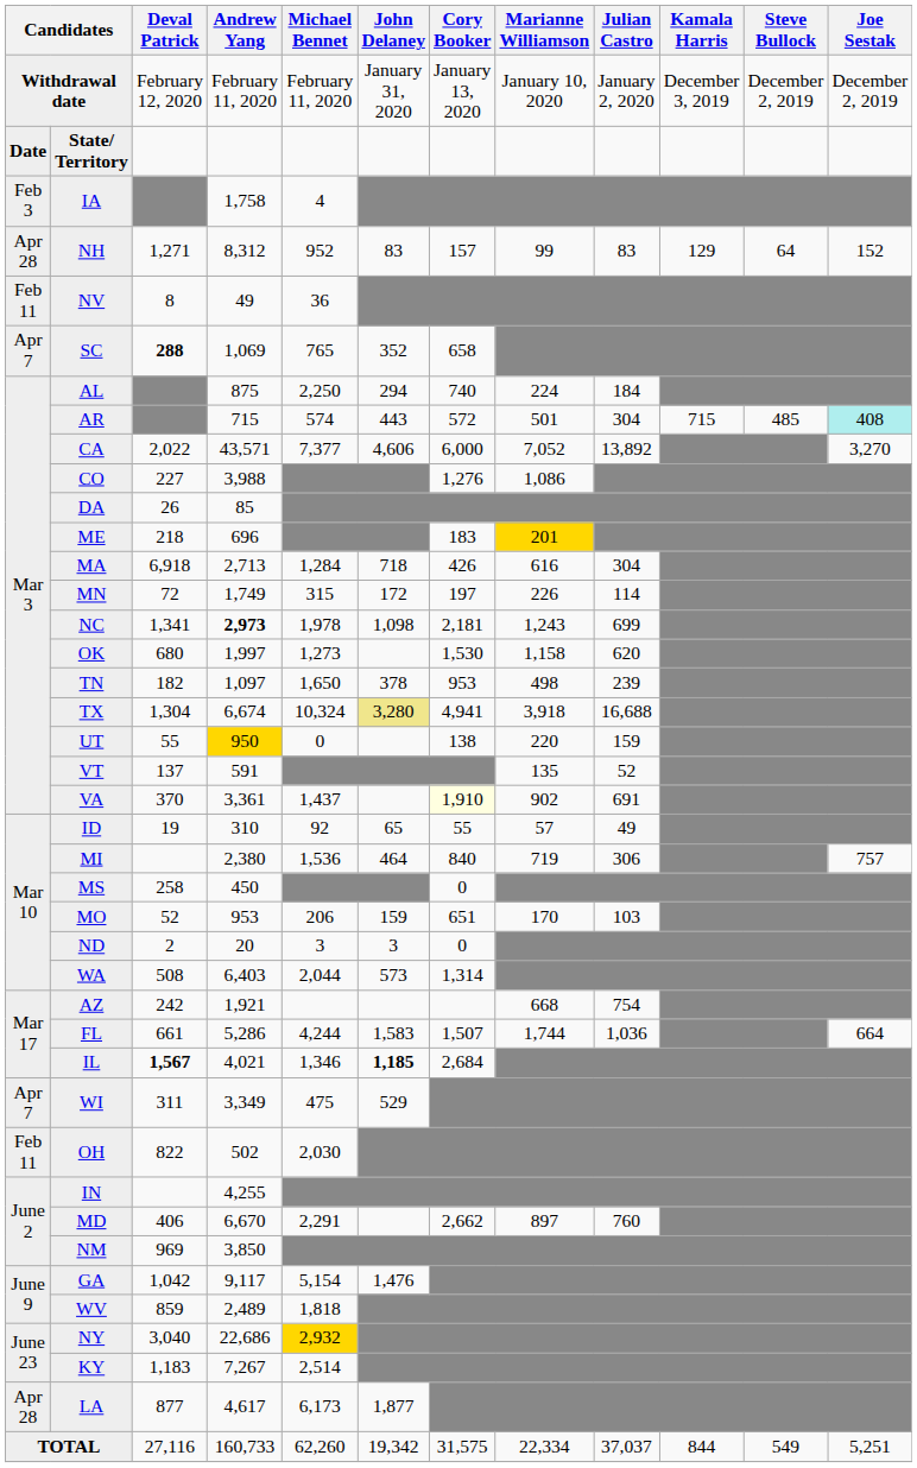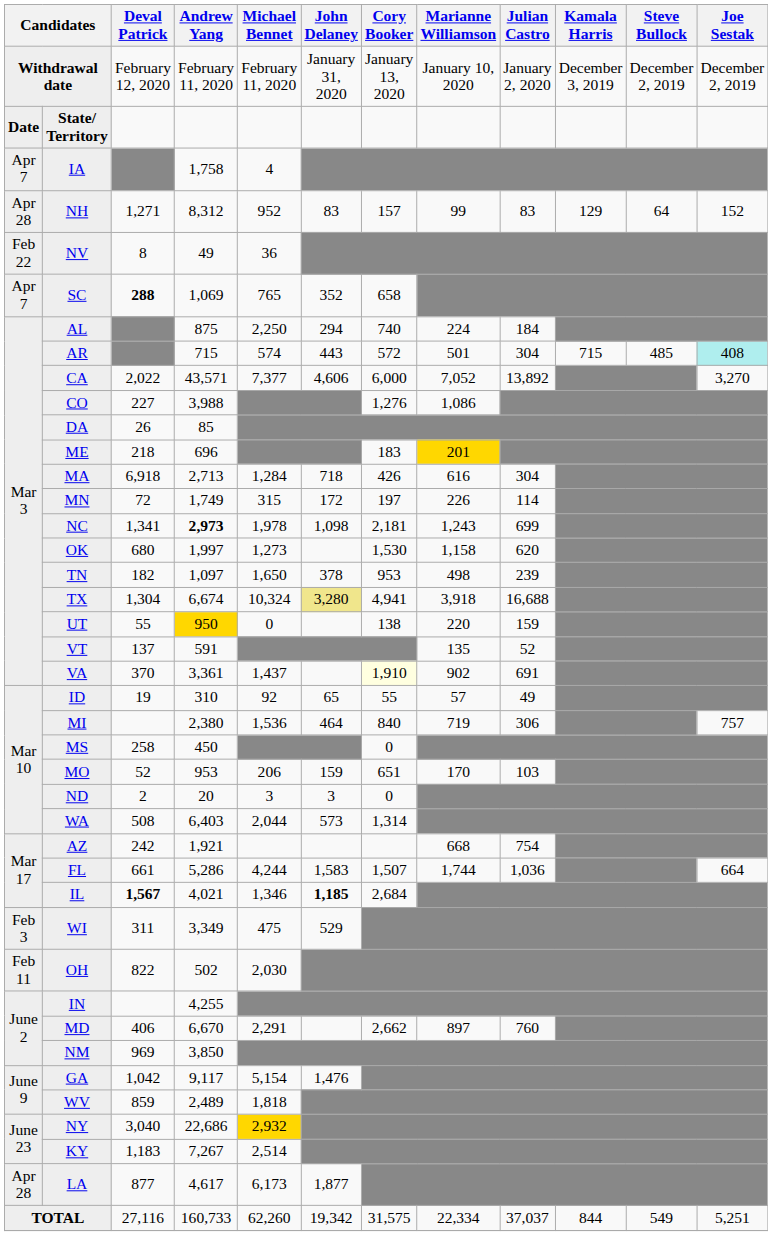 <table class="wikitable" style="text-align:center">
 <tr>
 <th colspan="2"><strong>Candidates</strong></th>
 <th scope="col" style="width:3em; text-align:center"><a href='#'>Deval<br>Patrick</a></th>
 <th scope="col" style="width:3em; text-align:center"><a href='#'>Andrew<br>Yang</a></th>
 <th scope="col" style="width:3em; text-align:center"><a href='#'>Michael<br>Bennet</a></th>
 <th scope="col" style="width:3em; text-align:center"><a href='#'>John<br>Delaney</a></th>
 <th scope="col" style="width:3em; text-align:center"><a href='#'>Cory<br>Booker</a></th>
 <th scope="col" style="width:3em; text-align:center"><a href='#'>Marianne<br>Williamson</a></th>
 <th scope="col" style="width:3em; text-align:center"><a href='#'>Julian<br>Castro</a></th>
 <th scope="col" style="width:3em; text-align:center"><a href='#'>Kamala<br>Harris</a></th>
 <th scope="col" style="width:3em; text-align:center"><a href='#'>Steve<br>Bullock</a></th>
 <th scope="col" style="width:3em; text-align:center"><a href='#'>Joe<br>Sestak</a></th>
 </tr>
 <tr>
 <th colspan="2" style="background:#eee; text-align:center;">Withdrawal date</th>
 <td>February 12, 2020</td>
 <td>February 11, 2020</td>
 <td>February 11, 2020</td>
 <td> January 31, 2020</td>
 <td> January 13, 2020</td>
 <td> January 10, 2020</td>
 <td> January 2, 2020</td>
 <td> December 3, 2019</td>
 <td> December 2, 2019</td>
 <td> December 2, 2019</td>
 </tr>
 <tr>
 <td style="background:#eee; text-align:center;"><strong>Date</strong></td>
 <td style="background:#eee; text-align:center;"><strong>State/<br>Territory</strong></td>
 <td></td>
 <td></td>
 <td></td>
 <td></td>
 <td></td>
 <td></td>
 <td></td>
 <td></td>
 <td></td>
 <td></td>
 </tr>
 <tr>
-<td style="background:#eee; text-align:center;">Feb 3</td>
+<td rowspan="1" style="background:#eee; text-align:center;">Apr 7</td>
 <td style="background:#eee; text-align:center;"><a href='#'>IA</a></td>
 <td style="background:#888;"></td>
 <td>1,758</td>
 <td>4</td>
 <td colspan=7 style="background:#888;"></td>
 </tr>
 <tr>
 <td rowspan="1" style="background:#eee; text-align:center;">Apr 28</td>
 <td style="background:#eee; text-align:center;"><a href='#'>NH</a></td>
 <td>1,271</td>
 <td>8,312</td>
 <td>952</td>
 <td>83</td>
 <td>157</td>
 <td>99</td>
 <td>83</td>
 <td>129</td>
 <td>64</td>
 <td>152</td>
 </tr>
 <tr>
-<td style="background:#eee; text-align:center;">Feb 11</td>
+<td style="background:#eee; text-align:center;">Feb 22</td>
 <td style="background:#eee; text-align:center;"><a href='#'>NV</a></td>
 <td>8</td>
 <td>49</td>
 <td>36</td>
 <td colspan=7 style="background:#888;"></td>
 </tr>
 <tr>
 <td rowspan="1" style="background:#eee; text-align:center;">Apr 7</td>
 <td style="background:#eee; text-align:center;"><a href='#'>SC</a></td>
 <td><strong>288</strong></td>
 <td>1,069</td>
 <td>765</td>
 <td>352</td>
 <td>658</td>
 <td colspan=5 style="background:#888;"></td>
 </tr>
 <tr>
 <td rowspan="15" style="background:#eee; text-align:center;">Mar 3</td>
 <td style="background:#eee; text-align:center;"><a href='#'>AL</a></td>
 <td style="background:#888;"></td>
 <td>875</td>
 <td>2,250</td>
 <td>294</td>
 <td>740</td>
 <td>224</td>
 <td>184</td>
 <td colspan=3 style="background:#888;"></td>
 </tr>
 <tr>
 <td style="background:#eee; text-align:center;"><a href='#'>AR</a></td>
 <td style="background:#888;"></td>
 <td>715</td>
 <td>574</td>
 <td>443</td>
 <td>572</td>
 <td>501</td>
 <td>304</td>
 <td>715</td>
 <td>485</td>
 <td style="background: paleturquoise;">408</td>
 </tr>
 <tr>
 <td style="background:#eee; text-align:center;"><a href='#'>CA</a></td>
 <td>2,022</td>
 <td>43,571</td>
 <td>7,377</td>
 <td>4,606</td>
 <td>6,000</td>
 <td>7,052</td>
 <td>13,892</td>
 <td colspan=2 style="background:#888;"></td>
 <td>3,270</td>
 </tr>
 <tr>
 <td style="background:#eee; text-align:center;"><a href='#'>CO</a></td>
 <td>227</td>
 <td>3,988</td>
 <td colspan=2 style="background:#888;"></td>
 <td>1,276</td>
 <td>1,086</td>
 <td colspan=4 style="background:#888;"></td>
 </tr>
 <tr>
 <td style="background:#eee; text-align:center;"><a href='#'>DA</a></td>
 <td>26</td>
 <td>85</td>
 <td colspan=8 style="background:#888;"></td>
 </tr>
 <tr>
 <td style="background:#eee; text-align:center;"><a href='#'>ME</a></td>
 <td>218</td>
 <td>696</td>
 <td colspan=2 style="background:#888;"></td>
 <td>183</td>
 <td style="background: gold;">201</td>
 <td colspan=4 style="background:#888;"></td>
 </tr>
 <tr>
 <td style="background:#eee; text-align:center;"><a href='#'>MA</a></td>
 <td>6,918</td>
 <td>2,713</td>
 <td>1,284</td>
 <td>718</td>
 <td>426</td>
 <td>616</td>
 <td>304</td>
 <td colspan=3 style="background:#888;"></td>
 </tr>
 <tr>
 <td style="background:#eee; text-align:center;"><a href='#'>MN</a></td>
 <td>72</td>
 <td>1,749</td>
 <td>315</td>
 <td>172</td>
 <td>197</td>
 <td>226</td>
 <td>114</td>
 <td colspan=3 style="background:#888;"></td>
 </tr>
 <tr>
 <td style="background:#eee; text-align:center;"><a href='#'>NC</a></td>
 <td>1,341</td>
 <td><strong>2,973</strong></td>
 <td>1,978</td>
 <td>1,098</td>
 <td>2,181</td>
 <td>1,243</td>
 <td>699</td>
 <td colspan=3 style="background:#888;"></td>
 </tr>
 <tr>
 <td style="background:#eee; text-align:center;"><a href='#'>OK</a></td>
 <td>680</td>
 <td>1,997</td>
 <td>1,273</td>
 <td></td>
 <td>1,530</td>
 <td>1,158</td>
 <td>620</td>
 <td colspan=3 style="background:#888;"></td>
 </tr>
 <tr>
 <td style="background:#eee; text-align:center;"><a href='#'>TN</a></td>
 <td>182</td>
 <td>1,097</td>
 <td>1,650</td>
 <td>378</td>
 <td>953</td>
 <td>498</td>
 <td>239</td>
 <td colspan=3 style="background:#888;"></td>
 </tr>
 <tr>
 <td style="background:#eee; text-align:center;"><a href='#'>TX</a></td>
 <td>1,304</td>
 <td>6,674</td>
 <td>10,324</td>
 <td style="background: khaki;">3,280</td>
 <td>4,941</td>
 <td>3,918</td>
 <td>16,688</td>
 <td colspan=3 style="background:#888;"></td>
 </tr>
 <tr>
 <td style="background:#eee; text-align:center;"><a href='#'>UT</a></td>
 <td>55</td>
 <td style="background: gold;">950</td>
 <td>0</td>
 <td></td>
 <td>138</td>
 <td>220</td>
 <td>159</td>
 <td colspan=3 style="background:#888;"></td>
 </tr>
 <tr>
 <td style="background:#eee; text-align:center;"><a href='#'>VT</a></td>
 <td>137</td>
 <td>591</td>
 <td colspan=3 style="background:#888;"></td>
 <td>135</td>
 <td>52</td>
 <td colspan=3 style="background:#888;"></td>
 </tr>
 <tr>
 <td style="background:#eee; text-align:center;"><a href='#'>VA</a></td>
 <td>370</td>
 <td>3,361</td>
 <td>1,437</td>
 <td></td>
 <td style="background: lightyellow;">1,910</td>
 <td>902</td>
 <td>691</td>
 <td colspan=3 style="background:#888;"></td>
 </tr>
 <tr>
 <td rowspan="6" style="background:#eee; text-align:center;";>Mar 10</td>
 <td style="background:#eee; text-align:center;"><a href='#'>ID</a></td>
 <td>19</td>
 <td>310</td>
 <td>92</td>
 <td>65</td>
 <td>55</td>
 <td>57</td>
 <td>49</td>
 <td colspan=3 style="background:#888;"></td>
 </tr>
 <tr>
 <td style="background:#eee; text-align:center;"><a href='#'>MI</a></td>
 <td></td>
 <td>2,380</td>
 <td>1,536</td>
 <td>464</td>
 <td>840</td>
 <td>719</td>
 <td>306</td>
 <td colspan=2 style="background:#888;"></td>
 <td>757</td>
 </tr>
 <tr>
 <td style="background:#eee; text-align:center;"><a href='#'>MS</a></td>
 <td>258</td>
 <td>450</td>
 <td colspan=2 style="background:#888;"></td>
 <td>0</td>
 <td colspan=5 style="background:#888;"></td>
 </tr>
 <tr>
 <td style="background:#eee; text-align:center;"><a href='#'>MO</a></td>
 <td>52</td>
 <td>953</td>
 <td>206</td>
 <td>159</td>
 <td>651</td>
 <td>170</td>
 <td>103</td>
 <td colspan=3 style="background:#888;"></td>
 </tr>
 <tr>
 <td style="background:#eee; text-align:center;"><a href='#'>ND</a></td>
 <td>2</td>
 <td>20</td>
 <td>3</td>
 <td>3</td>
 <td>0</td>
 <td colspan=5 style="background:#888;"></td>
 </tr>
 <tr>
 <td style="background:#eee; text-align:center;"><a href='#'>WA</a></td>
 <td>508</td>
 <td>6,403</td>
 <td>2,044</td>
 <td>573</td>
 <td>1,314</td>
 <td colspan=5 style="background:#888;"></td>
 </tr>
 <tr>
 <td rowspan="3" style="background:#eee; text-align:center;">Mar 17</td>
 <td style="background:#eee; text-align:center;"><a href='#'>AZ</a></td>
 <td>242</td>
 <td>1,921</td>
 <td></td>
 <td></td>
 <td></td>
 <td>668</td>
 <td> 754</td>
 <td colspan=3 style="background:#888;"></td>
 </tr>
 <tr>
 <td style="background:#eee; text-align:center;"><a href='#'>FL</a></td>
 <td>661</td>
 <td>5,286</td>
 <td>4,244</td>
 <td>1,583</td>
 <td>1,507</td>
 <td>1,744</td>
 <td>1,036</td>
 <td colspan=2 style="background:#888;"></td>
 <td>664</td>
 </tr>
 <tr>
 <td style="background:#eee; text-align:center;"><a href='#'>IL</a></td>
 <td><strong>1,567</strong></td>
 <td>4,021</td>
 <td>1,346</td>
 <td><strong>1,185</strong></td>
 <td>2,684</td>
 <td colspan=5 style="background:#888;"></td>
 </tr>
 <tr>
-<td rowspan="1" style="background:#eee; text-align:center;">Apr 7</td>
+<td style="background:#eee; text-align:center;">Feb 3</td>
 <td style="background:#eee; text-align:center;"><a href='#'>WI</a></td>
 <td>311</td>
 <td>3,349</td>
 <td>475</td>
 <td>529</td>
 <td colspan=6 style="background:#888;"></td>
 </tr>
 <tr>
 <td style="background:#eee; text-align:center;">Feb 11</td>
 <td style="background:#eee; text-align:center;"><a href='#'>OH</a></td>
 <td> 822</td>
 <td>502</td>
 <td> 2,030</td>
 <td colspan=7 style="background:#888;"></td>
 </tr>
 <tr>
 <td rowspan="3" style="background:#eee; text-align:center;">June 2</td>
 <td style="background:#eee; text-align:center;"><a href='#'>IN</a></td>
 <td></td>
 <td>4,255</td>
 <td colspan=8 style="background:#888;"></td>
 </tr>
 <tr>
 <td style="background:#eee; text-align:center;"><a href='#'>MD</a></td>
 <td>406</td>
 <td>6,670</td>
 <td>2,291</td>
 <td></td>
 <td>2,662</td>
 <td>897</td>
 <td>760</td>
 <td colspan=3 style="background:#888;"></td>
 </tr>
 <tr>
 <td style="background:#eee; text-align:center;"><a href='#'>NM</a></td>
 <td>969</td>
 <td>3,850</td>
 <td colspan=8 style="background:#888;"></td>
 </tr>
 <tr>
 <td rowspan="2" style="background:#eee; text-align:center;">June 9</td>
 <td style="background:#eee; text-align:center;"><a href='#'>GA</a></td>
 <td>1,042</td>
 <td>9,117</td>
 <td>5,154</td>
 <td>1,476</td>
 <td colspan=6 style="background:#888;"></td>
 </tr>
 <tr>
 <td style="background:#eee; text-align:center;"><a href='#'>WV</a></td>
 <td>859</td>
 <td>2,489</td>
 <td>1,818</td>
 <td colspan=7 style="background:#888;"></td>
 </tr>
 <tr>
 <td rowspan="2" style="background:#eee; text-align:center;">June 23</td>
 <td style="background:#eee; text-align:center;"><a href='#'>NY</a></td>
 <td>3,040</td>
 <td>22,686</td>
 <td style="background: gold;">2,932</td>
 <td colspan=7 style="background:#888;"></td>
 </tr>
 <tr>
 <td style="background:#eee; text-align:center;"><a href='#'>KY</a></td>
 <td>1,183</td>
 <td>7,267</td>
 <td>2,514</td>
 <td colspan=7 style="background:#888;"></td>
 </tr>
 <tr>
 <td rowspan="1" style="background:#eee; text-align:center;">Apr 28</td>
 <td style="background:#eee; text-align:center;"><a href='#'>LA</a></td>
 <td>877</td>
 <td>4,617</td>
 <td>6,173</td>
 <td>1,877</td>
 <td colspan=6 style="background:#888;"></td>
 </tr>
 <tr>
 <th colspan="2" style="background:#eee; text-align:center;">TOTAL</th>
 <td>27,116</td>
 <td>160,733</td>
 <td>62,260</td>
 <td>19,342</td>
 <td>31,575</td>
 <td>22,334</td>
 <td>37,037</td>
 <td>844</td>
 <td>549</td>
 <td>5,251</td>
 </tr>
 <tr>
 </tr>
 </table>
